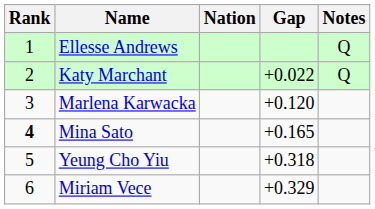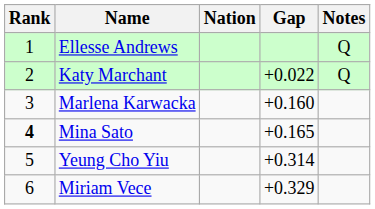 <table class="wikitable sortable" style="text-align:center">
 <tr>
 <th>Rank</th>
 <th>Name</th>
 <th>Nation</th>
 <th>Gap</th>
 <th>Notes</th>
 </tr>
 <tr bgcolor=ccffcc>
 <td>1</td>
 <td align=left><a href='#'>Ellesse Andrews</a></td>
 <td align=left></td>
 <td></td>
 <td>Q</td>
 </tr>
 <tr bgcolor=ccffcc>
 <td>2</td>
 <td align=left><a href='#'>Katy Marchant</a></td>
 <td align=left></td>
 <td>+0.022</td>
 <td>Q</td>
 </tr>
 <tr>
 <td>3</td>
 <td align=left><a href='#'>Marlena Karwacka</a></td>
 <td align=left></td>
-<td>+0.120</td>
+<td>+0.160</td>
 <td></td>
 </tr>
 <tr>
 <td><strong>4</strong></td>
 <td align=left><a href='#'>Mina Sato</a></td>
 <td align=left></td>
 <td>+0.165</td>
 <td></td>
 </tr>
 <tr>
 <td>5</td>
 <td align=left><a href='#'>Yeung Cho Yiu</a></td>
 <td align=left></td>
-<td>+0.318</td>
+<td>+0.314</td>
 <td></td>
 </tr>
 <tr>
 <td>6</td>
 <td align=left><a href='#'>Miriam Vece</a></td>
 <td align=left></td>
 <td>+0.329</td>
 <td></td>
 </tr>
 </table>
